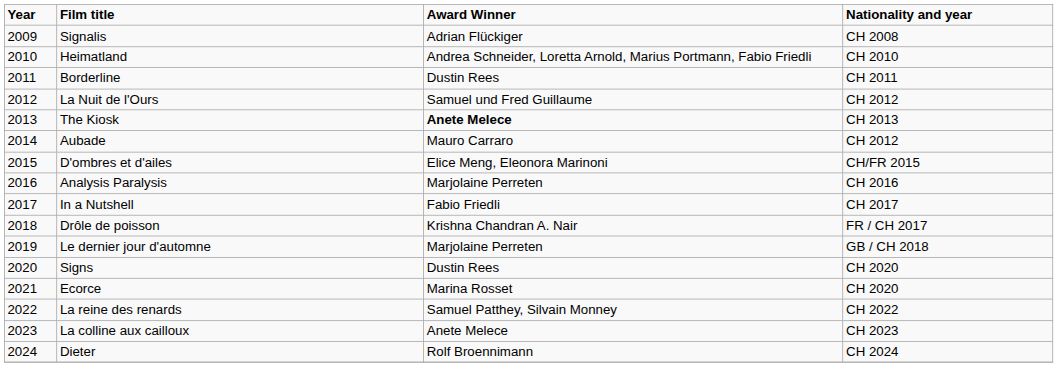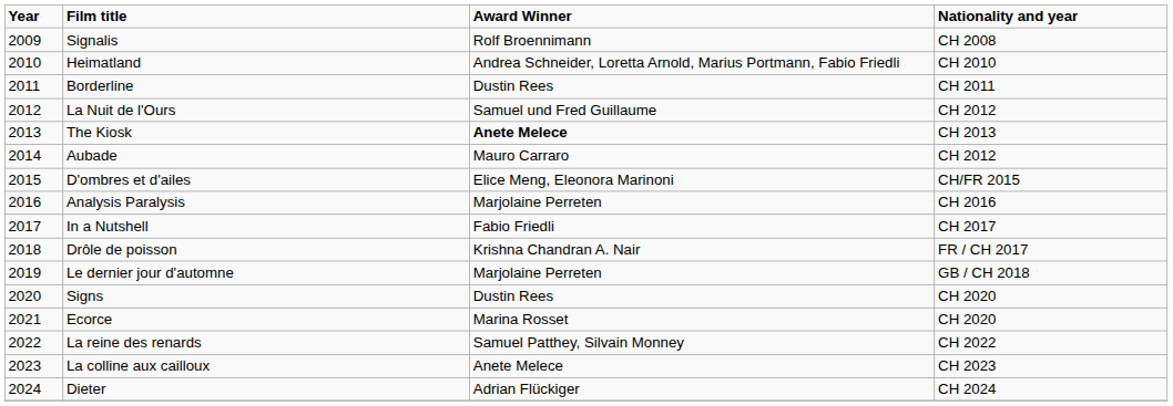 <table class="wikitable" width="100%">
 <tr>
 <td width="5%"><strong>Year</strong></td>
 <td width="35%"><strong>Film title</strong></td>
 <td width="40%"><strong>Award Winner</strong></td>
 <td width="20%"><strong>Nationality and year</strong></td>
 </tr>
 <tr>
 <td>2009</td>
 <td>Signalis</td>
-<td>Adrian Flückiger</td>
+<td>Rolf Broennimann </td>
 <td>CH 2008</td>
 </tr>
 <tr>
 <td>2010</td>
 <td>Heimatland</td>
 <td>Andrea Schneider, Loretta Arnold, Marius Portmann, Fabio Friedli</td>
 <td>CH 2010</td>
 </tr>
 <tr>
 <td>2011</td>
 <td>Borderline</td>
 <td>Dustin Rees</td>
 <td>CH 2011</td>
 </tr>
 <tr>
 <td>2012</td>
 <td>La Nuit de l'Ours</td>
 <td>Samuel und Fred Guillaume</td>
 <td>CH 2012</td>
 </tr>
 <tr>
 <td>2013</td>
 <td>The Kiosk</td>
 <td><strong>Anete Melece</strong></td>
 <td>CH 2013</td>
 </tr>
 <tr>
 <td>2014</td>
 <td>Aubade </td>
 <td>Mauro Carraro </td>
 <td>CH 2012</td>
 </tr>
 <tr>
 <td>2015</td>
 <td>D'ombres et d'ailes </td>
 <td>Elice Meng, Eleonora Marinoni </td>
 <td>CH/FR 2015</td>
 </tr>
 <tr>
 <td>2016</td>
 <td>Analysis Paralysis </td>
 <td>Marjolaine Perreten </td>
 <td>CH 2016</td>
 </tr>
 <tr>
 <td>2017</td>
 <td>In a Nutshell </td>
 <td>Fabio Friedli </td>
 <td>CH 2017</td>
 </tr>
 <tr>
 <td>2018</td>
 <td>Drôle de poisson </td>
 <td>Krishna Chandran A. Nair </td>
 <td>FR / CH 2017</td>
 </tr>
 <tr>
 <td>2019</td>
 <td>Le dernier jour d'automne </td>
 <td>Marjolaine Perreten </td>
 <td>GB / CH 2018</td>
 </tr>
 <tr>
 <td>2020</td>
 <td>Signs </td>
 <td>Dustin Rees </td>
 <td>CH 2020</td>
 </tr>
 <tr>
 <td>2021</td>
 <td>Ecorce </td>
 <td>Marina Rosset </td>
 <td>CH 2020</td>
 </tr>
 <tr>
 <td>2022</td>
 <td>La reine des renards </td>
 <td>Samuel Patthey, Silvain Monney </td>
 <td>CH 2022</td>
 </tr>
 <tr>
 <td>2023</td>
 <td>La colline aux cailloux </td>
 <td>Anete Melece </td>
 <td>CH 2023</td>
 </tr>
 <tr>
 <td>2024</td>
 <td>Dieter </td>
-<td>Rolf Broennimann </td>
+<td>Adrian Flückiger</td>
 <td>CH 2024</td>
 </tr>
 <tr>
 </tr>
 </table>
